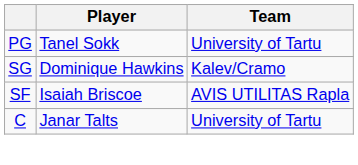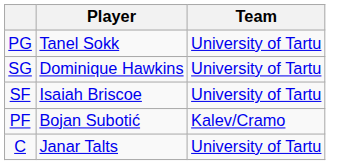 <table class="wikitable">
 <tr>
 <th></th>
 <th>Player</th>
 <th>Team</th>
 </tr>
 <tr>
 <td align="center"><a href='#'>PG</a></td>
 <td> <a href='#'>Tanel Sokk</a></td>
 <td><a href='#'>University of Tartu</a></td>
 </tr>
 <tr>
 <td align="center"><a href='#'>SG</a></td>
 <td> <a href='#'>Dominique Hawkins</a></td>
-<td><a href='#'>Kalev/Cramo</a></td>
+<td><a href='#'>University of Tartu</a></td>
 </tr>
 <tr>
 <td align="center"><a href='#'>SF</a></td>
 <td> <a href='#'>Isaiah Briscoe</a></td>
-<td><a href='#'>AVIS UTILITAS Rapla</a></td>
+<td><a href='#'>University of Tartu</a></td>
+</tr>
+<tr>
+<td align="center"><a href='#'>PF</a></td>
+<td> <a href='#'>Bojan Subotić</a></td>
+<td><a href='#'>Kalev/Cramo</a></td>
 </tr>
 <tr>
 <td align="center"><a href='#'>C</a></td>
 <td> <a href='#'>Janar Talts</a></td>
 <td><a href='#'>University of Tartu</a></td>
 </tr>
 </table>
